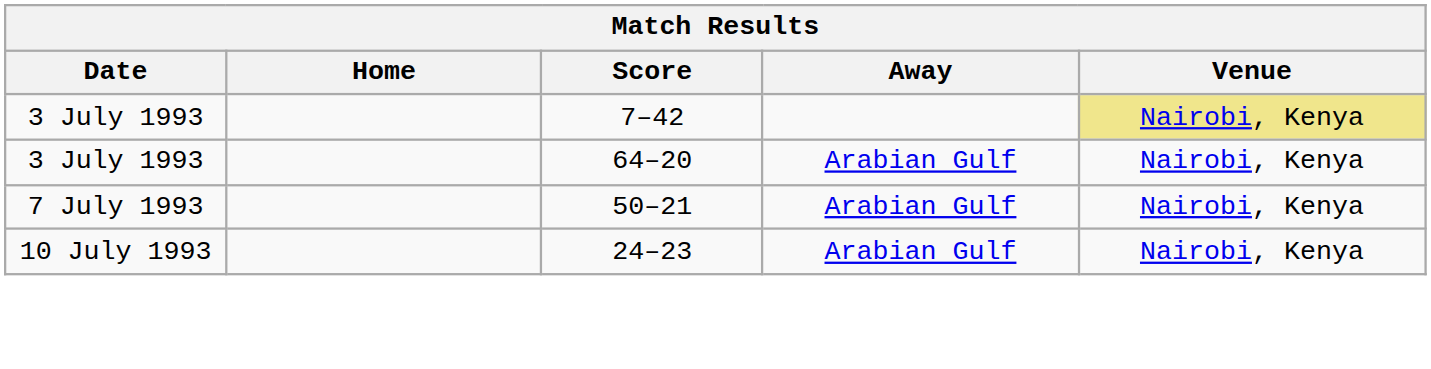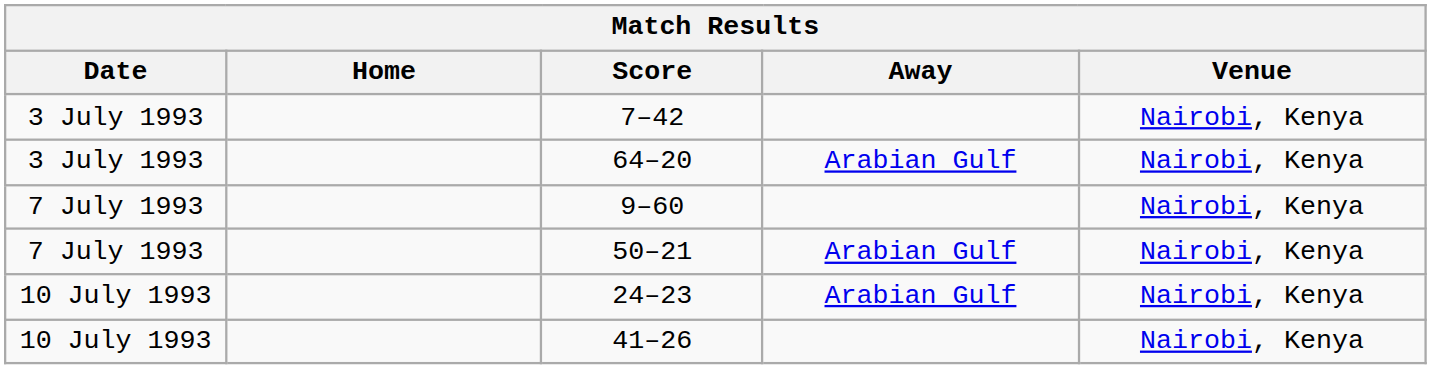 <table class="wikitable" style="font-size:90%; width: 100%; text-align: center;">
 <tr>
 <th colspan=5>Match Results</th>
 </tr>
 <tr>
 <th width=7%>Date</th>
 <th width=10%>Home</th>
 <th width=7%>Score</th>
 <th width=10%>Away</th>
 <th width=11%>Venue</th>
 </tr>
 <tr>
 <td>3 July 1993</td>
 <td></td>
 <td>7–42</td>
 <td></td>
-<td style="background: khaki;"><a href='#'>Nairobi</a>, Kenya</td>
+<td><a href='#'>Nairobi</a>, Kenya</td>
 </tr>
 <tr>
 <td>3 July 1993</td>
 <td></td>
 <td>64–20</td>
 <td><a href='#'>Arabian Gulf</a></td>
+<td><a href='#'>Nairobi</a>, Kenya</td>
+</tr>
+<tr>
+<td>7 July 1993</td>
+<td></td>
+<td>9–60</td>
+<td></td>
 <td><a href='#'>Nairobi</a>, Kenya</td>
 </tr>
 <tr>
 <td>7 July 1993</td>
 <td></td>
 <td>50–21</td>
 <td><a href='#'>Arabian Gulf</a></td>
 <td><a href='#'>Nairobi</a>, Kenya</td>
 </tr>
 <tr>
 <td>10 July 1993</td>
 <td></td>
 <td>24–23</td>
 <td><a href='#'>Arabian Gulf</a></td>
 <td><a href='#'>Nairobi</a>, Kenya</td>
 </tr>
+<tr>
+<td>10 July 1993</td>
+<td></td>
+<td>41–26</td>
+<td></td>
+<td><a href='#'>Nairobi</a>, Kenya</td>
+</tr>
 </table>
